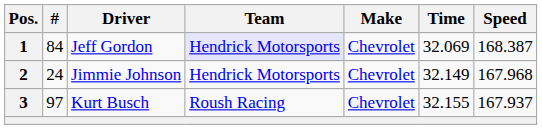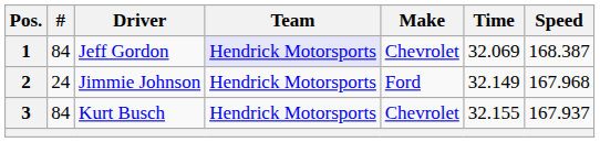 <table class="wikitable" style="font-size:95%">
 <tr>
 <th>Pos.</th>
 <th>#</th>
 <th>Driver</th>
 <th>Team</th>
 <th>Make</th>
 <th>Time</th>
 <th>Speed</th>
 </tr>
 <tr>
 <th>1</th>
 <td>84</td>
 <td><a href='#'>Jeff Gordon</a></td>
 <td style="background: lavender;"><a href='#'>Hendrick Motorsports</a></td>
 <td><a href='#'>Chevrolet</a></td>
 <td>32.069</td>
 <td>168.387</td>
 </tr>
 <tr>
 <th>2</th>
 <td>24</td>
 <td><a href='#'>Jimmie Johnson</a></td>
 <td><a href='#'>Hendrick Motorsports</a></td>
-<td><a href='#'>Chevrolet</a></td>
+<td><a href='#'>Ford</a></td>
 <td>32.149</td>
 <td>167.968</td>
 </tr>
 <tr>
 <th>3</th>
-<td>97</td>
+<td>84</td>
 <td><a href='#'>Kurt Busch</a></td>
-<td><a href='#'>Roush Racing</a></td>
+<td><a href='#'>Hendrick Motorsports</a></td>
 <td><a href='#'>Chevrolet</a></td>
 <td>32.155</td>
 <td>167.937</td>
 </tr>
 <tr>
 <th colspan="7"></th>
 </tr>
 </table>
